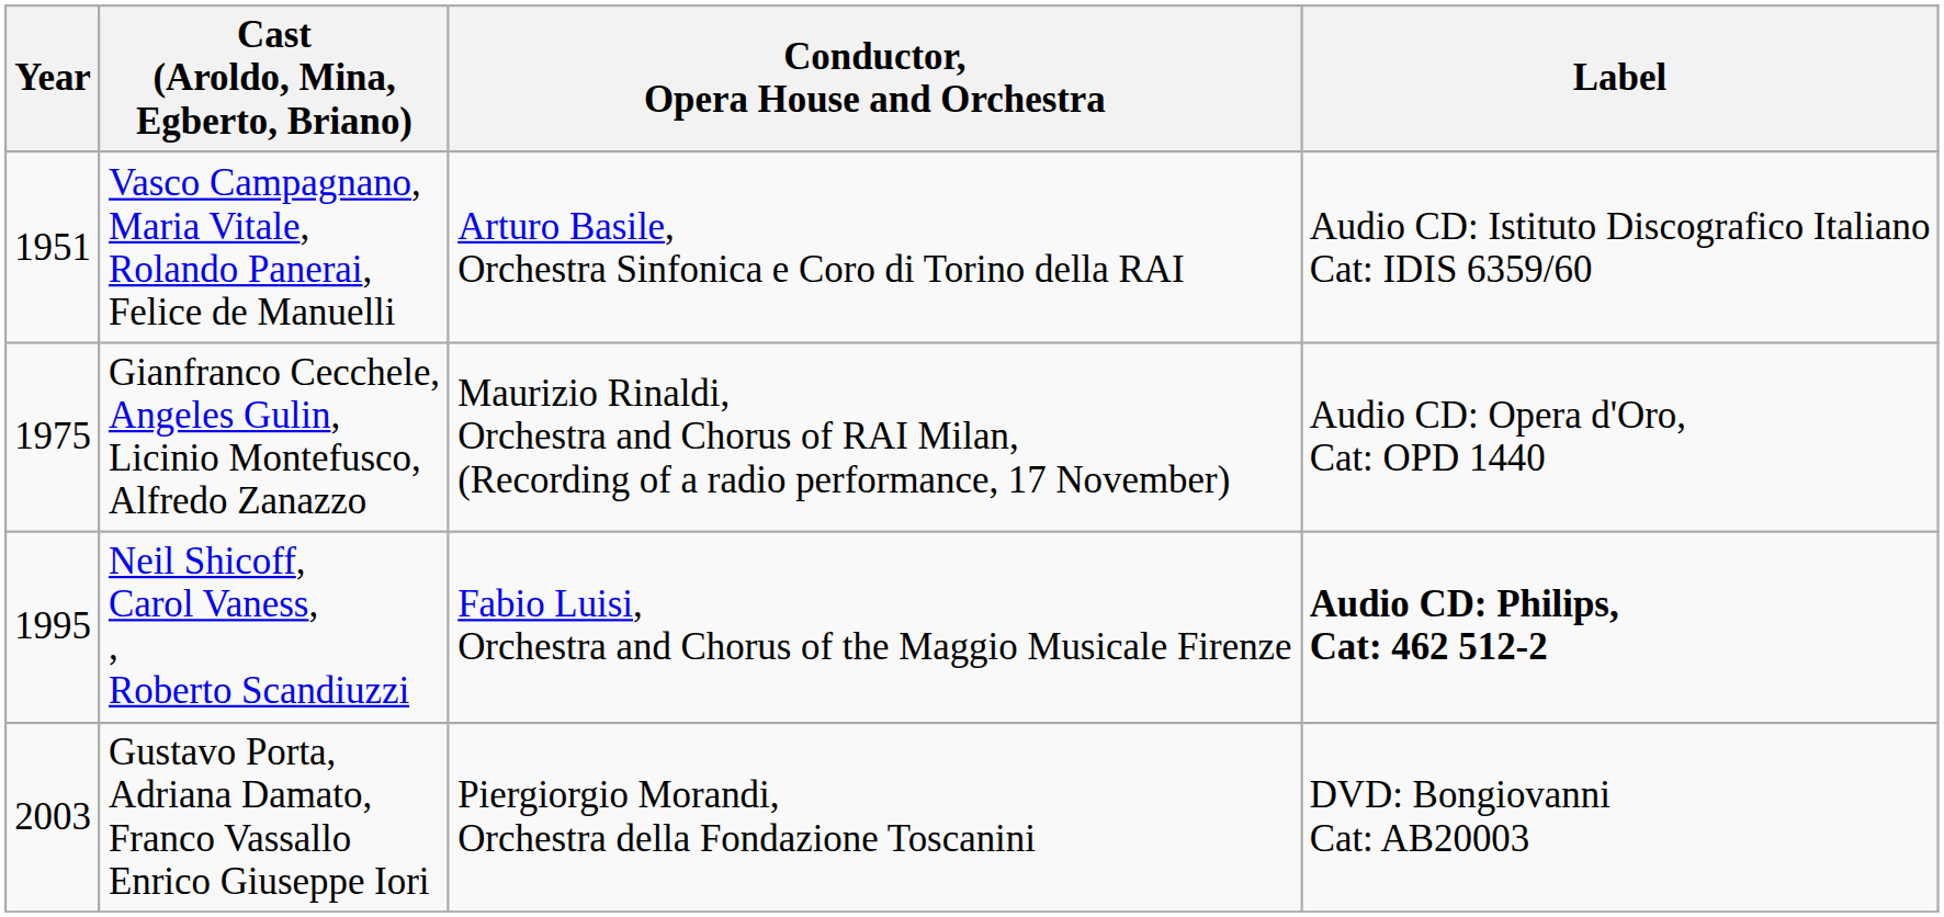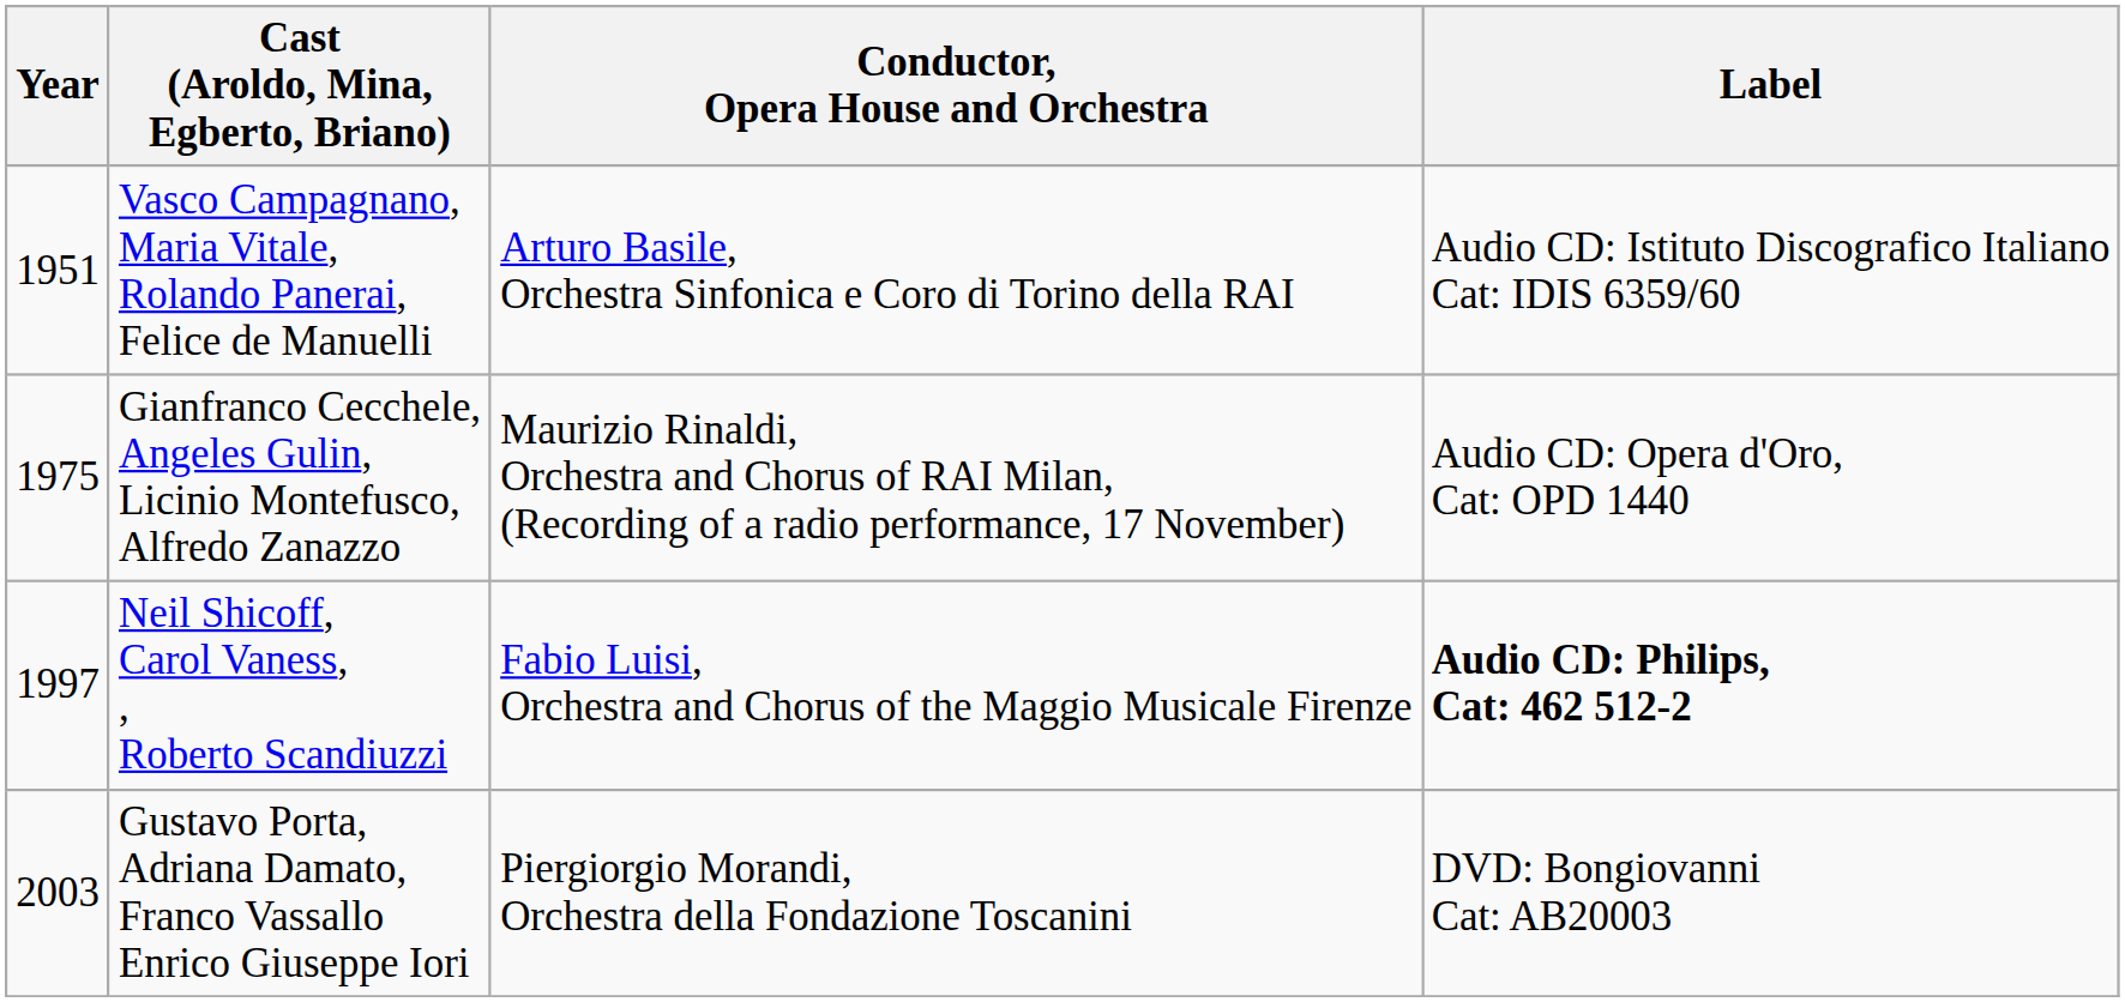 <table class="wikitable">
 <tr>
 <th>Year</th>
 <th>Cast<br>(Aroldo, Mina,<br>Egberto, Briano)</th>
 <th>Conductor,<br>Opera House and Orchestra</th>
 <th>Label</th>
 </tr>
 <tr>
 <td>1951</td>
 <td><a href='#'>Vasco Campagnano</a>,<br><a href='#'>Maria Vitale</a>,<br><a href='#'>Rolando Panerai</a>,<br>Felice de Manuelli</td>
 <td><a href='#'>Arturo Basile</a>,<br>Orchestra Sinfonica e Coro di Torino della RAI</td>
 <td>Audio CD: Istituto Discografico Italiano<br>Cat: IDIS 6359/60</td>
 </tr>
 <tr>
 <td>1975</td>
 <td>Gianfranco Cecchele,<br><a href='#'>Angeles Gulin</a>,<br>Licinio Montefusco,<br>Alfredo Zanazzo</td>
 <td>Maurizio Rinaldi,<br> Orchestra and Chorus of RAI Milan,<br>(Recording of a radio performance, 17 November)</td>
 <td>Audio CD: Opera d'Oro,<br>Cat: OPD 1440</td>
 </tr>
 <tr>
-<td>1995</td>
+<td>1997</td>
 <td><a href='#'>Neil Shicoff</a>,<br><a href='#'>Carol Vaness</a>,<br>,<br><a href='#'>Roberto Scandiuzzi</a></td>
 <td><a href='#'>Fabio Luisi</a>,<br>Orchestra and Chorus of the Maggio Musicale Firenze</td>
 <td><strong>Audio CD: Philips,<br>Cat: 462 512-2</strong></td>
 </tr>
 <tr>
 <td>2003</td>
 <td>Gustavo Porta,<br>Adriana Damato,<br>Franco Vassallo<br>Enrico Giuseppe Iori</td>
 <td>Piergiorgio Morandi,<br>Orchestra della Fondazione Toscanini</td>
 <td>DVD: Bongiovanni<br>Cat: AB20003</td>
 </tr>
 </table>
